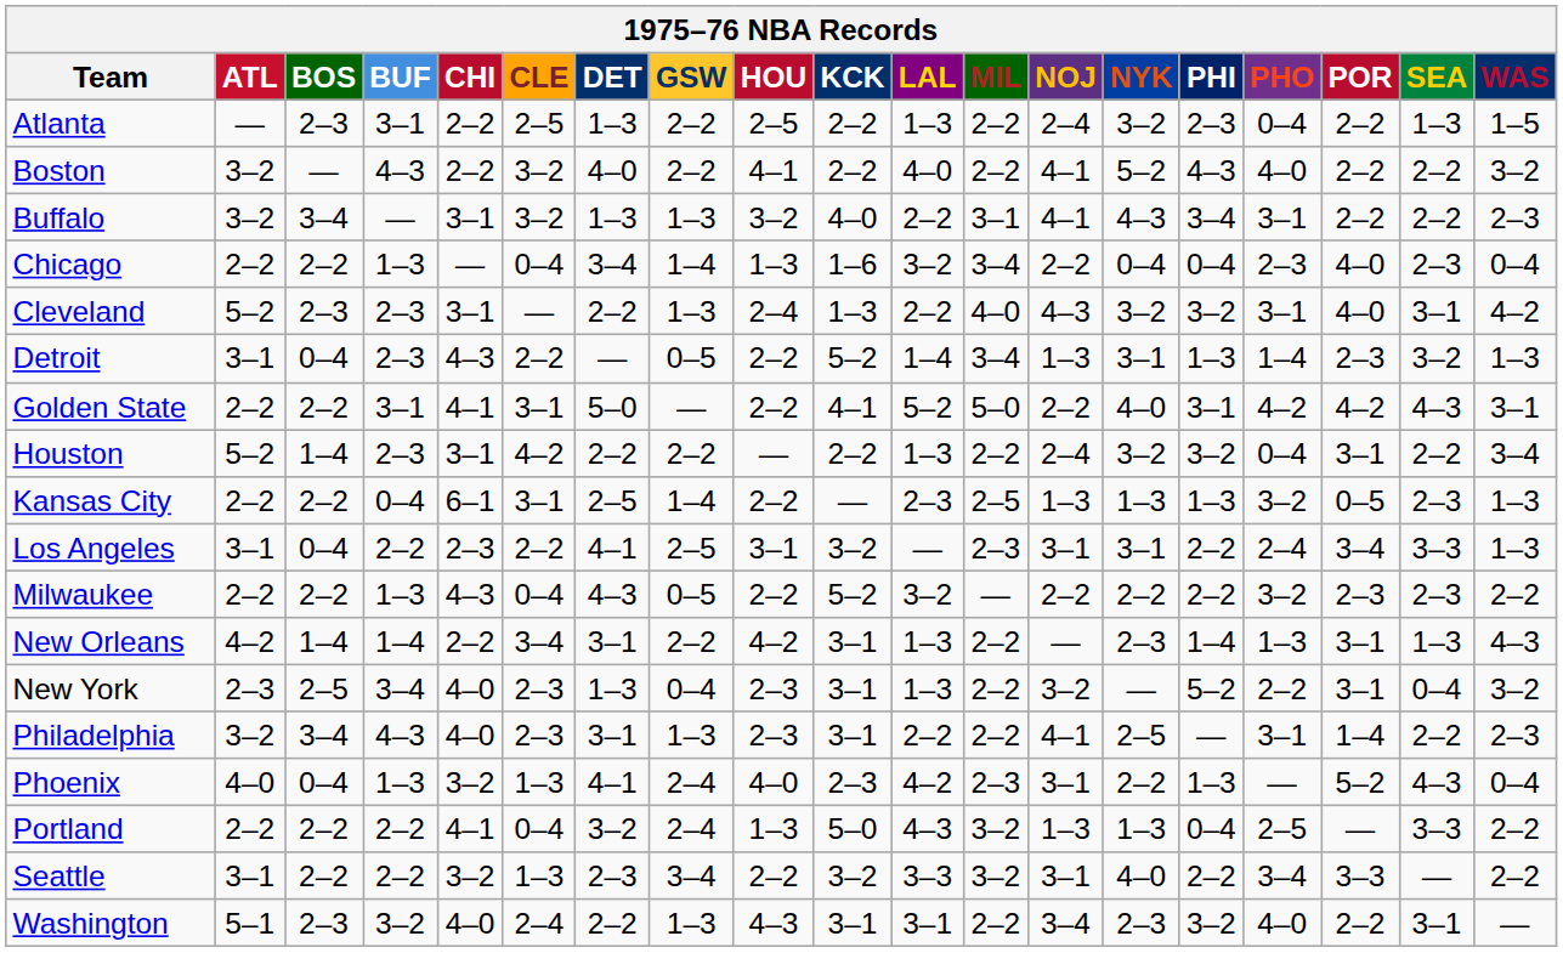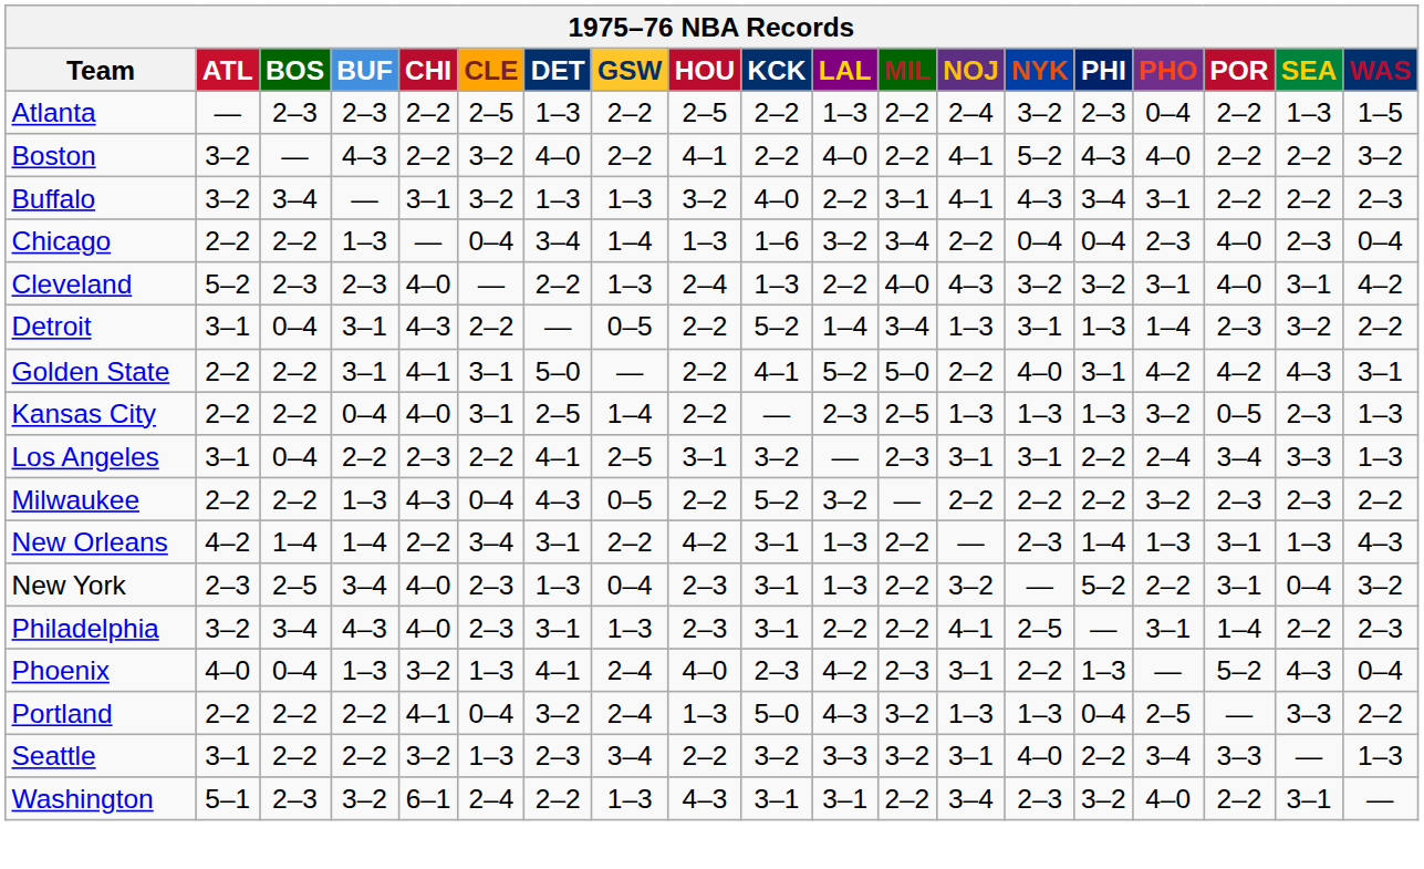 <table class="wikitable" style="font-size:95%; text-align:center;">
 <tr>
 <th colspan=19>1975–76 NBA Records</th>
 </tr>
 <tr>
 <th width=100>Team</th>
 <th style="background:#C90F2E;color:#FFFFFF;width=35">ATL</th>
 <th style="background:#006400;color:#FFFFFF;width=35">BOS</th>
 <th style="background:#428FDF;color:#FFFFFF;width=35">BUF</th>
 <th style="background:#BA0C2F;color:#FFFFFF;width=35">CHI</th>
 <th style="background:#FFA402;color:#77222F;width=35">CLE</th>
 <th style="background:#012F6B;color:#FFFFFF;width=35">DET</th>
 <th style="background:#FFC62C;color:#012F6B;width=35">GSW</th>
 <th style="background:#BA0C2F;color:#FFFFFF;width=35">HOU</th>
 <th style="background:#012F6B;color:#FFFFFF;width=35">KCK</th>
 <th style="background:#800080;color:#FFD700;width=35">LAL</th>
 <th style="background:#006400;color:#B22222;width=35">MIL</th>
 <th style="background:#5C2F83;color:#FCC200;width=35">NOJ</th>
 <th style="background:#003EA4;color:#E35208;width=35">NYK</th>
 <th style="background:#012268;color:#FFFFFF;width=35">PHI</th>
 <th style="background:#702F8B;color:#FA4417;width=35">PHO</th>
 <th style="background:#BA0C2F;color:#FFFFFF;width=35">POR</th>
 <th style="background:#00843D;color:#FFCD01;width=35">SEA</th>
 <th style="background:#012F6D;color:#BA0C2F;width=35">WAS</th>
 </tr>
 <tr>
 <td style="text-align:left;"><a href='#'>Atlanta</a></td>
 <td>—</td>
 <td>2–3</td>
-<td>3–1</td>
+<td>2–3</td>
 <td>2–2</td>
 <td>2–5</td>
 <td>1–3</td>
 <td>2–2</td>
 <td>2–5</td>
 <td>2–2</td>
 <td>1–3</td>
 <td>2–2</td>
 <td>2–4</td>
 <td>3–2</td>
 <td>2–3</td>
 <td>0–4</td>
 <td>2–2</td>
 <td>1–3</td>
 <td>1–5</td>
 </tr>
 <tr>
 <td style="text-align:left;"><a href='#'>Boston</a></td>
 <td>3–2</td>
 <td>—</td>
 <td>4–3</td>
 <td>2–2</td>
 <td>3–2</td>
 <td>4–0</td>
 <td>2–2</td>
 <td>4–1</td>
 <td>2–2</td>
 <td>4–0</td>
 <td>2–2</td>
 <td>4–1</td>
 <td>5–2</td>
 <td>4–3</td>
 <td>4–0</td>
 <td>2–2</td>
 <td>2–2</td>
 <td>3–2</td>
 </tr>
 <tr>
 <td style="text-align:left;"><a href='#'>Buffalo</a></td>
 <td>3–2</td>
 <td>3–4</td>
 <td>—</td>
 <td>3–1</td>
 <td>3–2</td>
 <td>1–3</td>
 <td>1–3</td>
 <td>3–2</td>
 <td>4–0</td>
 <td>2–2</td>
 <td>3–1</td>
 <td>4–1</td>
 <td>4–3</td>
 <td>3–4</td>
 <td>3–1</td>
 <td>2–2</td>
 <td>2–2</td>
 <td>2–3</td>
 </tr>
 <tr>
 <td style="text-align:left;"><a href='#'>Chicago</a></td>
 <td>2–2</td>
 <td>2–2</td>
 <td>1–3</td>
 <td>—</td>
 <td>0–4</td>
 <td>3–4</td>
 <td>1–4</td>
 <td>1–3</td>
 <td>1–6</td>
 <td>3–2</td>
 <td>3–4</td>
 <td>2–2</td>
 <td>0–4</td>
 <td>0–4</td>
 <td>2–3</td>
 <td>4–0</td>
 <td>2–3</td>
 <td>0–4</td>
 </tr>
 <tr>
 <td style="text-align:left;"><a href='#'>Cleveland</a></td>
 <td>5–2</td>
 <td>2–3</td>
 <td>2–3</td>
-<td>3–1</td>
+<td>4–0</td>
 <td>—</td>
 <td>2–2</td>
 <td>1–3</td>
 <td>2–4</td>
 <td>1–3</td>
 <td>2–2</td>
 <td>4–0</td>
 <td>4–3</td>
 <td>3–2</td>
 <td>3–2</td>
 <td>3–1</td>
 <td>4–0</td>
 <td>3–1</td>
 <td>4–2</td>
 </tr>
 <tr>
 <td style="text-align:left;"><a href='#'>Detroit</a></td>
 <td>3–1</td>
 <td>0–4</td>
-<td>2–3</td>
+<td>3–1</td>
 <td>4–3</td>
 <td>2–2</td>
 <td>—</td>
 <td>0–5</td>
 <td>2–2</td>
 <td>5–2</td>
 <td>1–4</td>
 <td>3–4</td>
 <td>1–3</td>
 <td>3–1</td>
 <td>1–3</td>
 <td>1–4</td>
 <td>2–3</td>
 <td>3–2</td>
-<td>1–3</td>
+<td>2–2</td>
 </tr>
 <tr>
 <td style="text-align:left;"><a href='#'>Golden State</a></td>
 <td>2–2</td>
 <td>2–2</td>
 <td>3–1</td>
 <td>4–1</td>
 <td>3–1</td>
 <td>5–0</td>
 <td>—</td>
 <td>2–2</td>
 <td>4–1</td>
 <td>5–2</td>
 <td>5–0</td>
 <td>2–2</td>
 <td>4–0</td>
 <td>3–1</td>
 <td>4–2</td>
 <td>4–2</td>
 <td>4–3</td>
 <td>3–1</td>
 </tr>
 <tr>
-<td style="text-align:left;"><a href='#'>Houston</a></td>
-<td>5–2</td>
-<td>1–4</td>
-<td>2–3</td>
-<td>3–1</td>
-<td>4–2</td>
-<td>2–2</td>
-<td>2–2</td>
-<td>—</td>
-<td>2–2</td>
-<td>1–3</td>
-<td>2–2</td>
-<td>2–4</td>
-<td>3–2</td>
-<td>3–2</td>
-<td>0–4</td>
-<td>3–1</td>
-<td>2–2</td>
-<td>3–4</td>
-</tr>
-<tr>
 <td style="text-align:left;"><a href='#'>Kansas City</a></td>
 <td>2–2</td>
 <td>2–2</td>
 <td>0–4</td>
-<td>6–1</td>
+<td>4–0</td>
 <td>3–1</td>
 <td>2–5</td>
 <td>1–4</td>
 <td>2–2</td>
 <td>—</td>
 <td>2–3</td>
 <td>2–5</td>
 <td>1–3</td>
 <td>1–3</td>
 <td>1–3</td>
 <td>3–2</td>
 <td>0–5</td>
 <td>2–3</td>
 <td>1–3</td>
 </tr>
 <tr>
 <td style="text-align:left;"><a href='#'>Los Angeles</a></td>
 <td>3–1</td>
 <td>0–4</td>
 <td>2–2</td>
 <td>2–3</td>
 <td>2–2</td>
 <td>4–1</td>
 <td>2–5</td>
 <td>3–1</td>
 <td>3–2</td>
 <td>—</td>
 <td>2–3</td>
 <td>3–1</td>
 <td>3–1</td>
 <td>2–2</td>
 <td>2–4</td>
 <td>3–4</td>
 <td>3–3</td>
 <td>1–3</td>
 </tr>
 <tr>
 <td style="text-align:left;"><a href='#'>Milwaukee</a></td>
 <td>2–2</td>
 <td>2–2</td>
 <td>1–3</td>
 <td>4–3</td>
 <td>0–4</td>
 <td>4–3</td>
 <td>0–5</td>
 <td>2–2</td>
 <td>5–2</td>
 <td>3–2</td>
 <td>—</td>
 <td>2–2</td>
 <td>2–2</td>
 <td>2–2</td>
 <td>3–2</td>
 <td>2–3</td>
 <td>2–3</td>
 <td>2–2</td>
 </tr>
 <tr>
 <td style="text-align:left;"><a href='#'>New Orleans</a></td>
 <td>4–2</td>
 <td>1–4</td>
 <td>1–4</td>
 <td>2–2</td>
 <td>3–4</td>
 <td>3–1</td>
 <td>2–2</td>
 <td>4–2</td>
 <td>3–1</td>
 <td>1–3</td>
 <td>2–2</td>
 <td>—</td>
 <td>2–3</td>
 <td>1–4</td>
 <td>1–3</td>
 <td>3–1</td>
 <td>1–3</td>
 <td>4–3</td>
 </tr>
 <tr>
 <td style="text-align:left;">New York</td>
 <td>2–3</td>
 <td>2–5</td>
 <td>3–4</td>
 <td>4–0</td>
 <td>2–3</td>
 <td>1–3</td>
 <td>0–4</td>
 <td>2–3</td>
 <td>3–1</td>
 <td>1–3</td>
 <td>2–2</td>
 <td>3–2</td>
 <td>—</td>
 <td>5–2</td>
 <td>2–2</td>
 <td>3–1</td>
 <td>0–4</td>
 <td>3–2</td>
 </tr>
 <tr>
 <td style="text-align:left;"><a href='#'>Philadelphia</a></td>
 <td>3–2</td>
 <td>3–4</td>
 <td>4–3</td>
 <td>4–0</td>
 <td>2–3</td>
 <td>3–1</td>
 <td>1–3</td>
 <td>2–3</td>
 <td>3–1</td>
 <td>2–2</td>
 <td>2–2</td>
 <td>4–1</td>
 <td>2–5</td>
 <td>—</td>
 <td>3–1</td>
 <td>1–4</td>
 <td>2–2</td>
 <td>2–3</td>
 </tr>
 <tr>
 <td style="text-align:left;"><a href='#'>Phoenix</a></td>
 <td>4–0</td>
 <td>0–4</td>
 <td>1–3</td>
 <td>3–2</td>
 <td>1–3</td>
 <td>4–1</td>
 <td>2–4</td>
 <td>4–0</td>
 <td>2–3</td>
 <td>4–2</td>
 <td>2–3</td>
 <td>3–1</td>
 <td>2–2</td>
 <td>1–3</td>
 <td>—</td>
 <td>5–2</td>
 <td>4–3</td>
 <td>0–4</td>
 </tr>
 <tr>
 <td style="text-align:left;"><a href='#'>Portland</a></td>
 <td>2–2</td>
 <td>2–2</td>
 <td>2–2</td>
 <td>4–1</td>
 <td>0–4</td>
 <td>3–2</td>
 <td>2–4</td>
 <td>1–3</td>
 <td>5–0</td>
 <td>4–3</td>
 <td>3–2</td>
 <td>1–3</td>
 <td>1–3</td>
 <td>0–4</td>
 <td>2–5</td>
 <td>—</td>
 <td>3–3</td>
 <td>2–2</td>
 </tr>
 <tr>
 <td style="text-align:left;"><a href='#'>Seattle</a></td>
 <td>3–1</td>
 <td>2–2</td>
 <td>2–2</td>
 <td>3–2</td>
 <td>1–3</td>
 <td>2–3</td>
 <td>3–4</td>
 <td>2–2</td>
 <td>3–2</td>
 <td>3–3</td>
 <td>3–2</td>
 <td>3–1</td>
 <td>4–0</td>
 <td>2–2</td>
 <td>3–4</td>
 <td>3–3</td>
 <td>—</td>
-<td>2–2</td>
+<td>1–3</td>
 </tr>
 <tr>
 <td style="text-align:left;"><a href='#'>Washington</a></td>
 <td>5–1</td>
 <td>2–3</td>
 <td>3–2</td>
-<td>4–0</td>
+<td>6–1</td>
 <td>2–4</td>
 <td>2–2</td>
 <td>1–3</td>
 <td>4–3</td>
 <td>3–1</td>
 <td>3–1</td>
 <td>2–2</td>
 <td>3–4</td>
 <td>2–3</td>
 <td>3–2</td>
 <td>4–0</td>
 <td>2–2</td>
 <td>3–1</td>
 <td>—</td>
 </tr>
 </table>
